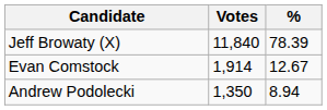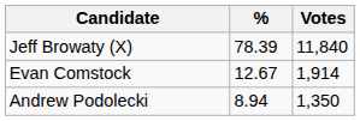 <table class="wikitable sortable">
 <tr>
 <th bgcolor="#DDDDFF" width="200px">Candidate</th>
+<th bgcolor="#DDDDFF" width="50px">%</th>
 <th bgcolor="#DDDDFF" width="50px">Votes</th>
-<th bgcolor="#DDDDFF" width="50px">%</th>
 </tr>
 <tr>
 <td>Jeff Browaty (X)</td>
+<td>78.39</td>
 <td>11,840</td>
-<td>78.39</td>
 </tr>
 <tr>
 <td>Evan Comstock</td>
+<td>12.67</td>
 <td>1,914</td>
-<td>12.67</td>
 </tr>
 <tr>
 <td>Andrew Podolecki</td>
+<td>8.94</td>
 <td>1,350</td>
-<td>8.94</td>
 </tr>
 </table>
